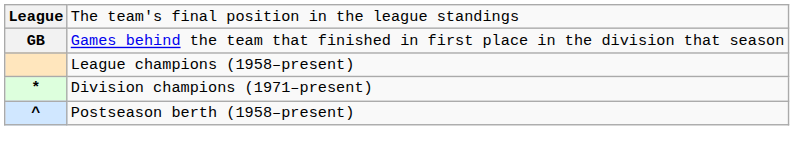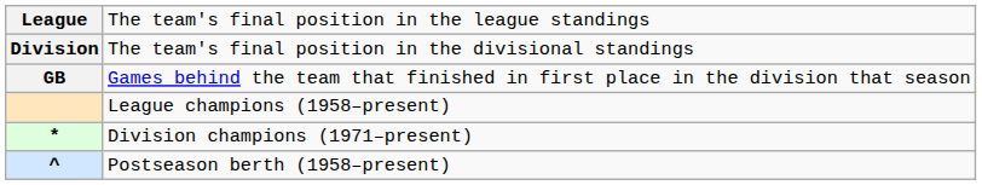 <table class="wikitable plainrowheaders" style="font-size:85%">
 <tr>
 <th scope="row" style="text-align:center"><strong>League</strong></th>
 <td>The team's final position in the league standings</td>
+</tr>
+<tr>
+<th scope="row" style="text-align:center"><strong>Division</strong></th>
+<td>The team's final position in the divisional standings</td>
 </tr>
 <tr>
 <th scope="row" style="text-align:center"><strong>GB</strong></th>
 <td><a href='#'>Games behind</a> the team that finished in first place in the division that season</td>
 </tr>
 <tr>
 <th scope="row" style="text-align:center; background-color:#FFE6BD"></th>
 <td>League champions (1958–present)</td>
 </tr>
 <tr>
 <th scope="row" style="text-align:center; background-color:#DDFFDD">*</th>
 <td>Division champions (1971–present)</td>
 </tr>
 <tr>
 <th scope="row" style="text-align:center; background-color:#D0E7FF">^</th>
 <td>Postseason berth (1958–present)</td>
 </tr>
 </table>
